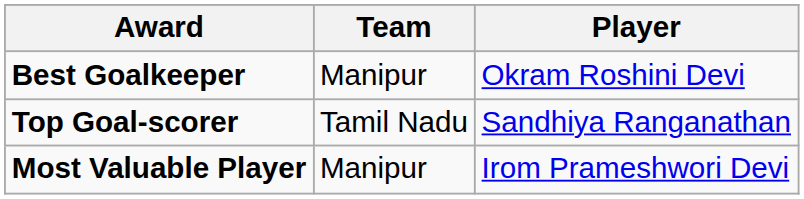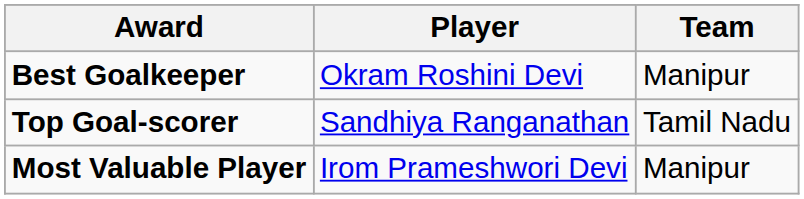 <table class="wikitable sortable">
 <tr>
 <th scope=col>Award</th>
+<th scope=col>Player</th>
 <th scope=col>Team</th>
-<th scope=col>Player</th>
 </tr>
 <tr>
 <td><strong>Best Goalkeeper</strong></td>
+<td><a href='#'>Okram Roshini Devi</a></td>
 <td>Manipur</td>
-<td><a href='#'>Okram Roshini Devi</a></td>
 </tr>
 <tr>
 <td><strong>Top Goal-scorer</strong></td>
+<td><a href='#'>Sandhiya Ranganathan</a></td>
 <td>Tamil Nadu</td>
-<td><a href='#'>Sandhiya Ranganathan</a></td>
 </tr>
 <tr>
 <td><strong>Most Valuable Player</strong></td>
+<td><a href='#'>Irom Prameshwori Devi</a></td>
 <td>Manipur</td>
-<td><a href='#'>Irom Prameshwori Devi</a></td>
 </tr>
 </table>
